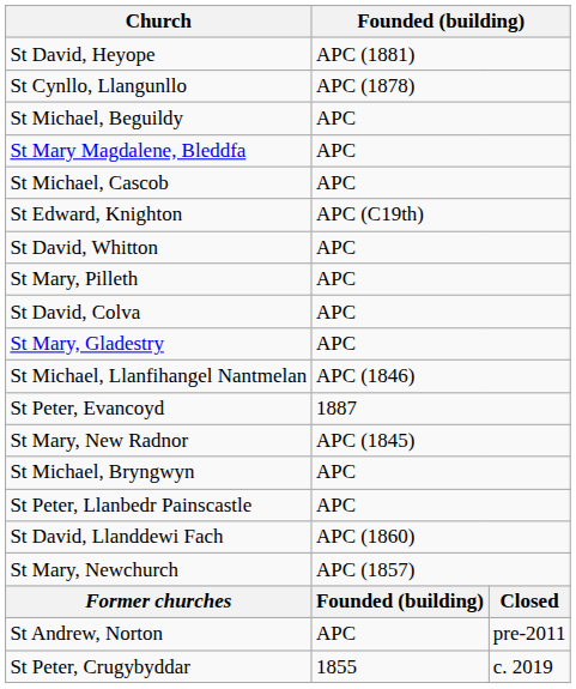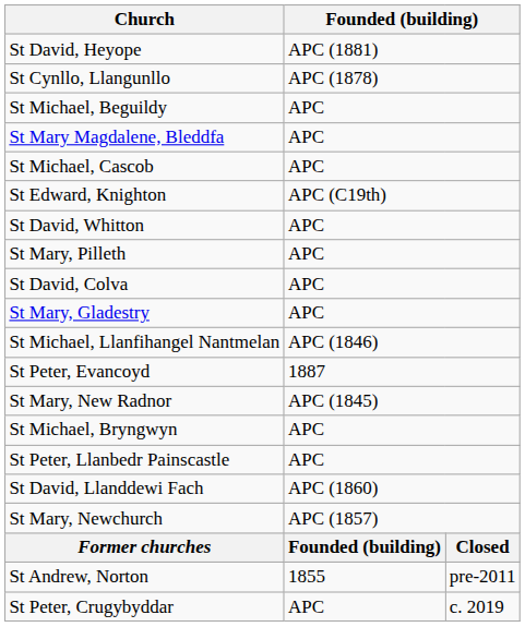 <table class="wikitable">
 <tr>
 <th>Church</th>
 <th colspan="2">Founded (building)</th>
 </tr>
 <tr>
 <td>St David, Heyope</td>
 <td colspan="2">APC (1881)</td>
 </tr>
 <tr>
 <td>St Cynllo, Llangunllo</td>
 <td colspan="2">APC (1878)</td>
 </tr>
 <tr>
 <td>St Michael, Beguildy</td>
 <td colspan="2">APC</td>
 </tr>
 <tr>
 <td><a href='#'>St Mary Magdalene, Bleddfa</a></td>
 <td colspan="2">APC</td>
 </tr>
 <tr>
 <td>St Michael, Cascob</td>
 <td colspan="2">APC</td>
 </tr>
 <tr>
 <td>St Edward, Knighton</td>
 <td colspan="2">APC (C19th)</td>
 </tr>
 <tr>
 <td>St David, Whitton</td>
 <td colspan="2">APC</td>
 </tr>
 <tr>
 <td>St Mary, Pilleth</td>
 <td colspan="2">APC</td>
 </tr>
 <tr>
 <td>St David, Colva</td>
 <td colspan="2">APC</td>
 </tr>
 <tr>
 <td><a href='#'>St Mary, Gladestry</a></td>
 <td colspan="2">APC</td>
 </tr>
 <tr>
 <td>St Michael, Llanfihangel Nantmelan</td>
 <td colspan="2">APC (1846)</td>
 </tr>
 <tr>
 <td>St Peter, Evancoyd</td>
 <td colspan="2">1887</td>
 </tr>
 <tr>
 <td>St Mary, New Radnor</td>
 <td colspan="2">APC (1845)</td>
 </tr>
 <tr>
 <td>St Michael, Bryngwyn</td>
 <td colspan="2">APC</td>
 </tr>
 <tr>
 <td>St Peter, Llanbedr Painscastle</td>
 <td colspan="2">APC</td>
 </tr>
 <tr>
 <td>St David, Llanddewi Fach</td>
 <td colspan="2">APC (1860)</td>
 </tr>
 <tr>
 <td>St Mary, Newchurch</td>
 <td colspan="2">APC (1857)</td>
 </tr>
 <tr>
 <th><em>Former churches</em></th>
 <th>Founded (building)</th>
 <th>Closed</th>
 </tr>
 <tr>
 <td>St Andrew, Norton</td>
-<td>APC</td>
+<td>1855</td>
 <td>pre-2011</td>
 </tr>
 <tr>
 <td>St Peter, Crugybyddar</td>
-<td>1855</td>
+<td>APC</td>
 <td>c. 2019</td>
 </tr>
 </table>
